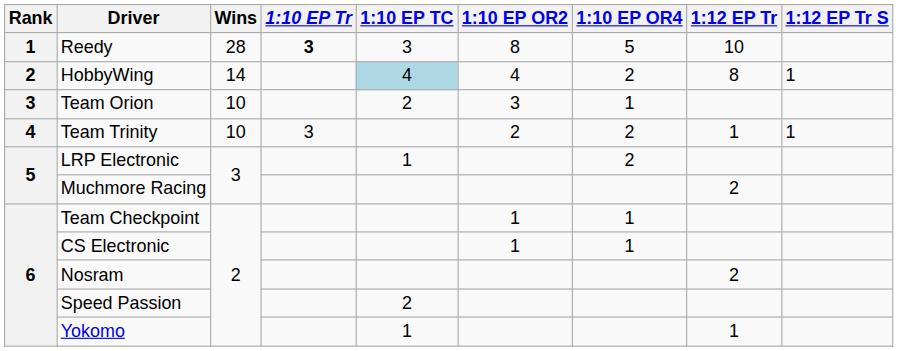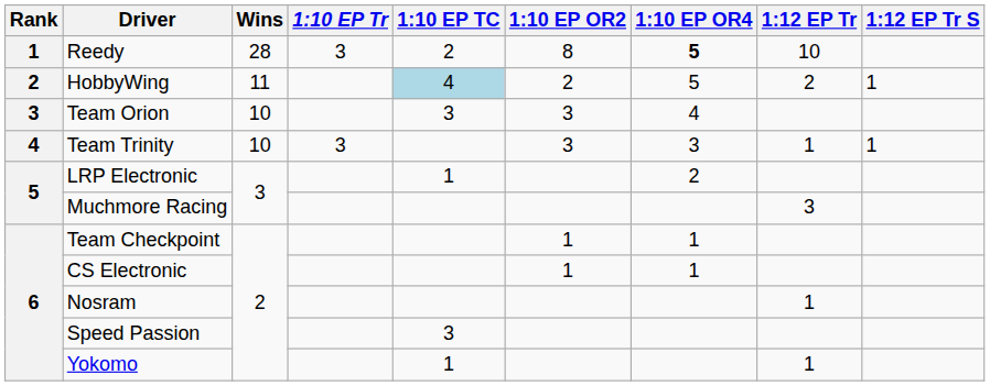 <table class="wikitable">
 <tr>
 <th>Rank</th>
 <th>Driver</th>
 <th>Wins</th>
 <th><a href='#'><em>1:10 EP Tr</em></a></th>
 <th><a href='#'>1:10 EP TC</a></th>
 <th><a href='#'>1:10 EP OR2</a></th>
 <th><a href='#'>1:10 EP OR4</a></th>
 <th><a href='#'>1:12 EP Tr</a></th>
 <th><a href='#'>1:12 EP Tr S</a></th>
 </tr>
 <tr>
 <th>1</th>
 <td> Reedy</td>
 <td style="text-align:center;">28</td>
-<td style="text-align:center;"><strong>3</strong></td>
 <td style="text-align:center;">3</td>
+<td style="text-align:center;">2</td>
 <td style="text-align:center;">8</td>
-<td style="text-align:center;">5</td>
+<td style="text-align:center;"><strong>5</strong></td>
 <td style="text-align:center;">10</td>
 <td></td>
 </tr>
 <tr>
 <th>2</th>
 <td> HobbyWing</td>
-<td style="text-align:center;">14</td>
+<td style="text-align:center;">11</td>
 <td style="text-align:center;"></td>
 <td style="background: lightblue; text-align:center;">4</td>
-<td style="text-align:center;">4</td>
 <td style="text-align:center;">2</td>
-<td style="text-align:center;">8</td>
+<td style="text-align:center;">5</td>
+<td style="text-align:center;">2</td>
 <td>1</td>
 </tr>
 <tr>
 <th>3</th>
 <td> Team Orion</td>
 <td style="text-align:center;">10</td>
 <td style="text-align:center;"></td>
-<td style="text-align:center;">2</td>
 <td style="text-align:center;">3</td>
-<td style="text-align:center;">1</td>
+<td style="text-align:center;">3</td>
+<td style="text-align:center;">4</td>
 <td style="text-align:center;"></td>
 <td></td>
 </tr>
 <tr>
 <th>4</th>
 <td> Team Trinity</td>
 <td style="text-align:center;">10</td>
 <td style="text-align:center;">3</td>
 <td style="text-align:center;"></td>
-<td style="text-align:center;">2</td>
-<td style="text-align:center;">2</td>
+<td style="text-align:center;">3</td>
+<td style="text-align:center;">3</td>
 <td style="text-align:center;">1</td>
 <td>1</td>
 </tr>
 <tr>
 <th rowspan="2">5</th>
 <td> LRP Electronic</td>
 <td rowspan="2" style="text-align:center;">3</td>
 <td style="text-align:center;"></td>
 <td style="text-align:center;">1</td>
 <td style="text-align:center;"></td>
 <td style="text-align:center;">2</td>
 <td style="text-align:center;"></td>
 <td></td>
 </tr>
 <tr>
 <td> Muchmore Racing</td>
 <td style="text-align:center;"></td>
 <td style="text-align:center;"></td>
 <td style="text-align:center;"></td>
 <td style="text-align:center;"></td>
-<td style="text-align:center;">2</td>
+<td style="text-align:center;">3</td>
 <td></td>
 </tr>
 <tr>
 <th rowspan="5">6</th>
 <td> Team Checkpoint</td>
 <td rowspan="5" style="text-align:center;">2</td>
 <td style="text-align:center;"></td>
 <td style="text-align:center;"></td>
 <td style="text-align:center;">1</td>
 <td style="text-align:center;">1</td>
 <td style="text-align:center;"></td>
 <td></td>
 </tr>
 <tr>
 <td> CS Electronic</td>
 <td style="text-align:center;"></td>
 <td style="text-align:center;"></td>
 <td style="text-align:center;">1</td>
 <td style="text-align:center;">1</td>
 <td style="text-align:center;"></td>
 <td></td>
 </tr>
 <tr>
 <td> Nosram</td>
 <td style="text-align:center;"></td>
 <td style="text-align:center;"></td>
 <td style="text-align:center;"></td>
 <td style="text-align:center;"></td>
-<td style="text-align:center;">2</td>
+<td style="text-align:center;">1</td>
 <td></td>
 </tr>
 <tr>
 <td> Speed Passion</td>
 <td style="text-align:center;"></td>
-<td style="text-align:center;">2</td>
+<td style="text-align:center;">3</td>
 <td style="text-align:center;"></td>
 <td style="text-align:center;"></td>
 <td style="text-align:center;"></td>
 <td></td>
 </tr>
 <tr>
 <td> <a href='#'>Yokomo</a></td>
 <td style="text-align:center;"></td>
 <td style="text-align:center;">1</td>
 <td style="text-align:center;"></td>
 <td style="text-align:center;"></td>
 <td style="text-align:center;">1</td>
 <td></td>
 </tr>
 </table>
